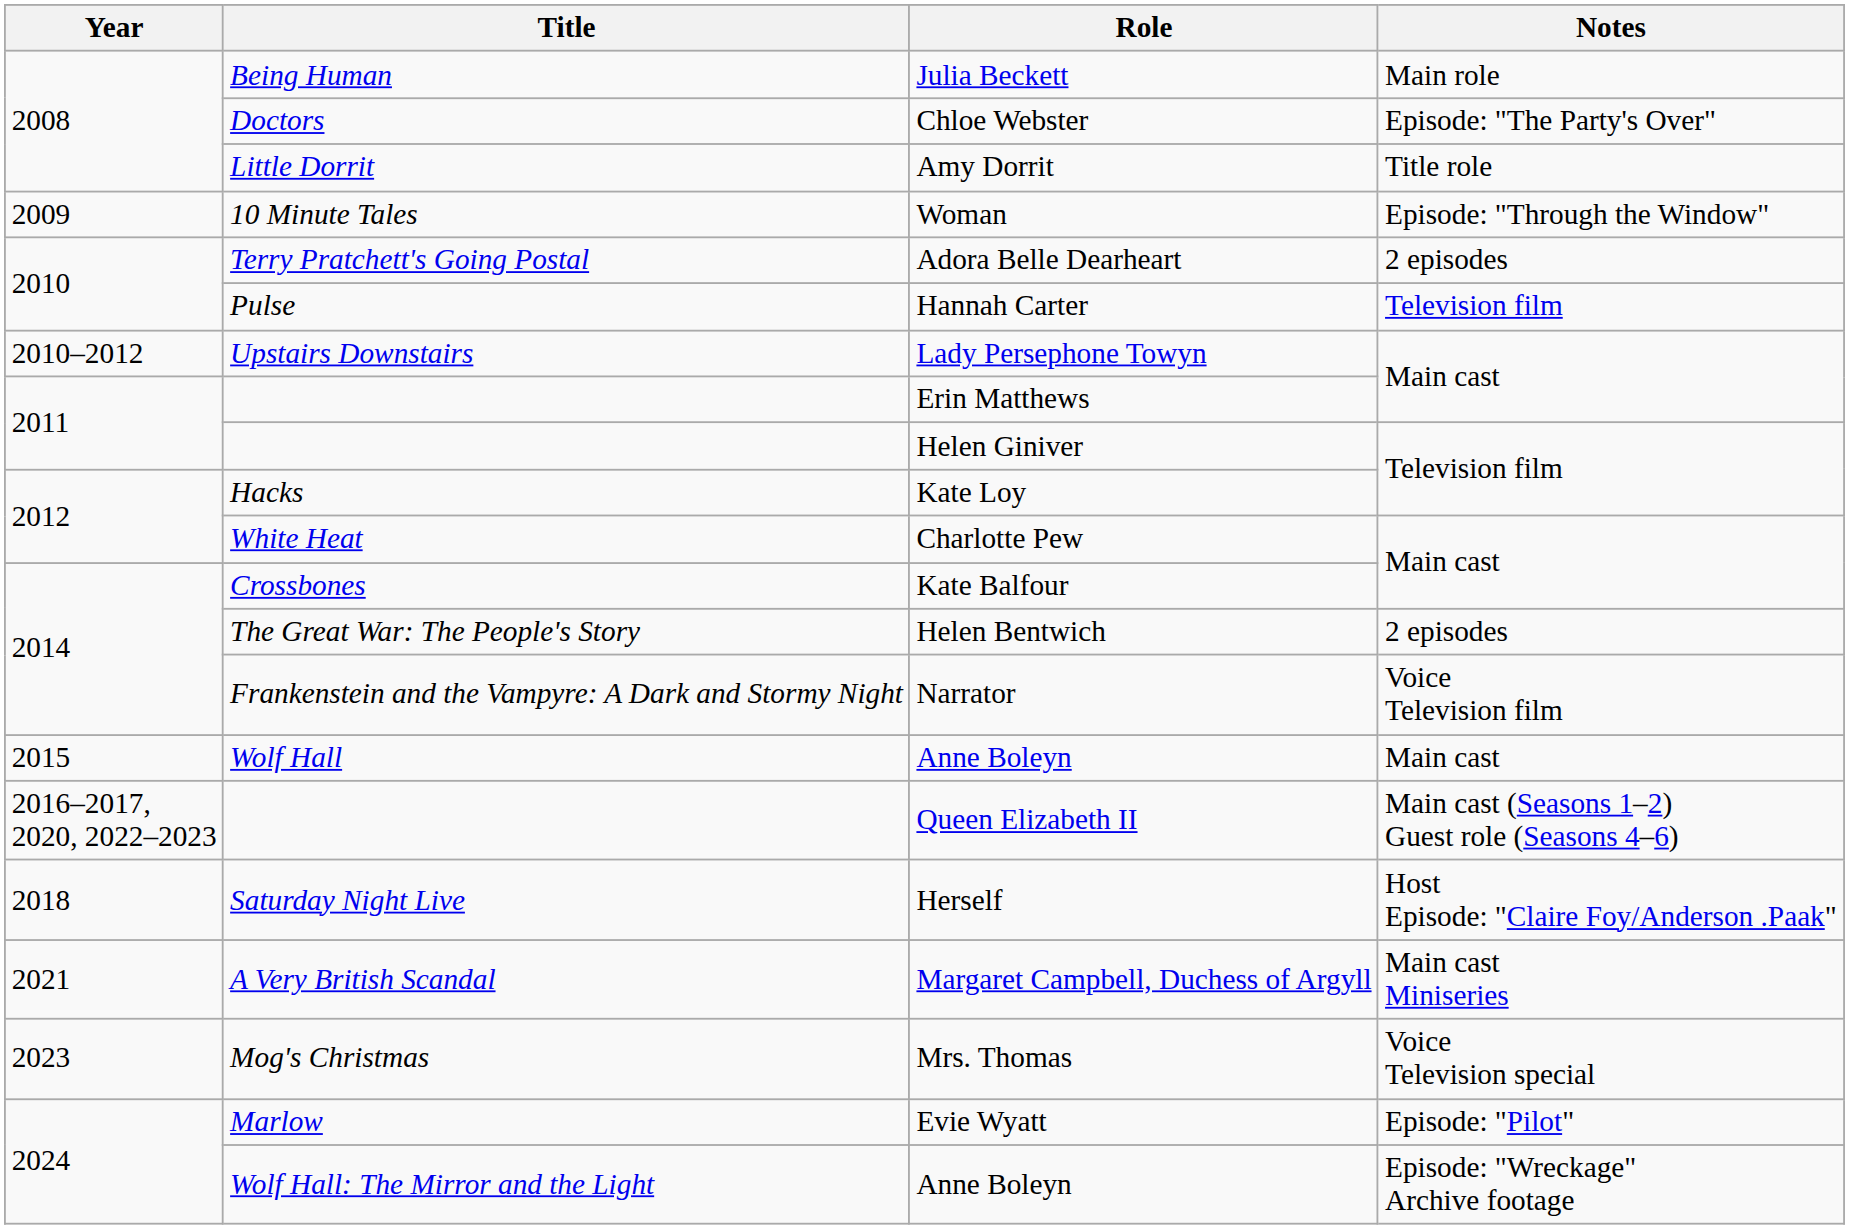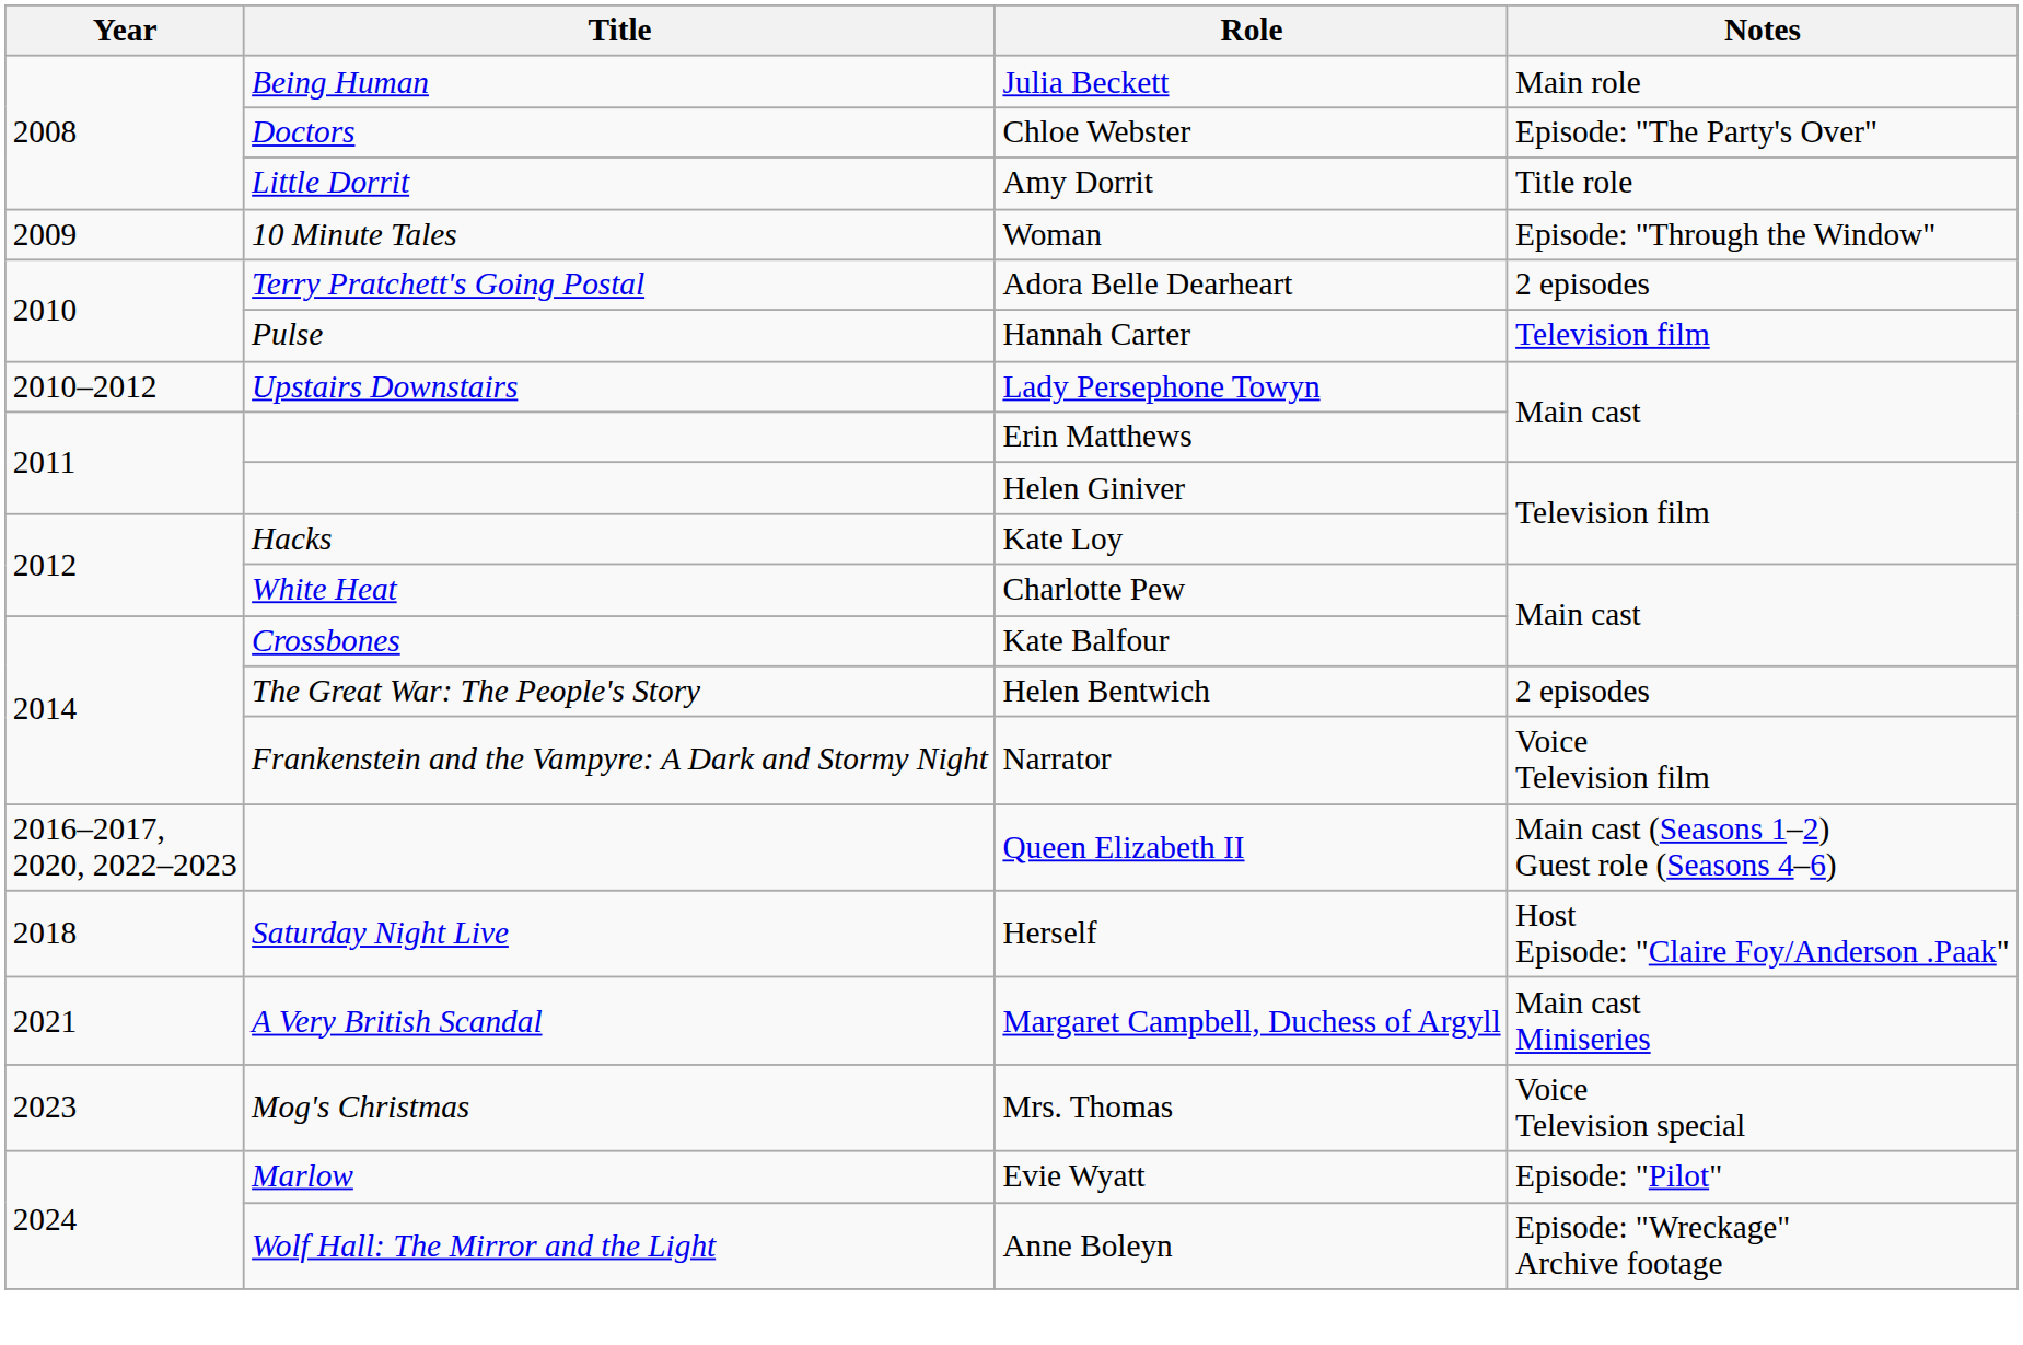 <table class="wikitable sortable">
 <tr>
 <th>Year</th>
 <th>Title</th>
 <th>Role</th>
 <th>Notes</th>
 </tr>
 <tr>
 <td rowspan="3">2008</td>
 <td><em><a href='#'>Being Human</a></em></td>
 <td><a href='#'>Julia Beckett</a></td>
 <td>Main role</td>
 </tr>
 <tr>
 <td><em><a href='#'>Doctors</a></em></td>
 <td>Chloe Webster</td>
 <td>Episode: "The Party's Over"</td>
 </tr>
 <tr>
 <td><em><a href='#'>Little Dorrit</a></em></td>
 <td>Amy Dorrit</td>
 <td>Title role</td>
 </tr>
 <tr>
 <td>2009</td>
 <td><em>10 Minute Tales</em></td>
 <td>Woman</td>
 <td>Episode: "Through the Window"</td>
 </tr>
 <tr>
 <td rowspan="2">2010</td>
 <td><em><a href='#'>Terry Pratchett's Going Postal</a></em></td>
 <td>Adora Belle Dearheart</td>
 <td>2 episodes</td>
 </tr>
 <tr>
 <td><em>Pulse</em></td>
 <td>Hannah Carter</td>
 <td><a href='#'>Television film</a></td>
 </tr>
 <tr>
 <td>2010–2012</td>
 <td><em><a href='#'>Upstairs Downstairs</a></em></td>
 <td><a href='#'>Lady Persephone Towyn</a></td>
 <td rowspan="2">Main cast</td>
 </tr>
 <tr>
 <td rowspan="2">2011</td>
 <td><em></em></td>
 <td>Erin Matthews</td>
 </tr>
 <tr>
 <td><em></em></td>
 <td>Helen Giniver</td>
 <td rowspan="2">Television film</td>
 </tr>
 <tr>
 <td rowspan="2">2012</td>
 <td><em>Hacks</em></td>
 <td>Kate Loy</td>
 </tr>
 <tr>
 <td><em><a href='#'>White Heat</a></em></td>
 <td>Charlotte Pew</td>
 <td rowspan="2">Main cast</td>
 </tr>
 <tr>
 <td rowspan="3">2014</td>
 <td><em><a href='#'>Crossbones</a></em></td>
 <td>Kate Balfour</td>
 </tr>
 <tr>
 <td><em>The Great War: The People's Story</em></td>
 <td>Helen Bentwich</td>
 <td>2 episodes</td>
 </tr>
 <tr>
 <td><em>Frankenstein and the Vampyre: A Dark and Stormy Night</em></td>
 <td>Narrator</td>
 <td>Voice<br>Television film</td>
 </tr>
 <tr>
-<td>2015</td>
-<td><em><a href='#'>Wolf Hall</a></em></td>
-<td><a href='#'>Anne Boleyn</a></td>
-<td>Main cast</td>
-</tr>
-<tr>
 <td>2016–2017,<br>2020, 2022–2023</td>
 <td><em></em></td>
 <td><a href='#'>Queen Elizabeth II</a></td>
 <td>Main cast (<a href='#'>Seasons 1</a>–<a href='#'>2</a>)<br>Guest role (<a href='#'>Seasons 4</a>–<a href='#'>6</a>)</td>
 </tr>
 <tr>
 <td>2018</td>
 <td><em><a href='#'>Saturday Night Live</a></em></td>
 <td>Herself</td>
 <td>Host<br>Episode: "<a href='#'>Claire Foy/Anderson .Paak</a>"</td>
 </tr>
 <tr>
 <td>2021</td>
 <td><em><a href='#'>A Very British Scandal</a></em></td>
 <td><a href='#'>Margaret Campbell, Duchess of Argyll</a></td>
 <td>Main cast<br><a href='#'>Miniseries</a></td>
 </tr>
 <tr>
 <td>2023</td>
 <td><em>Mog's Christmas</em></td>
 <td>Mrs. Thomas</td>
 <td>Voice<br>Television special</td>
 </tr>
 <tr>
 <td rowspan="2">2024</td>
 <td><em><a href='#'>Marlow</a></em></td>
 <td>Evie Wyatt</td>
 <td>Episode: "<a href='#'>Pilot</a>"</td>
 </tr>
 <tr>
 <td><em><a href='#'>Wolf Hall: The Mirror and the Light</a></em></td>
 <td>Anne Boleyn</td>
 <td>Episode: "Wreckage"<br>Archive footage</td>
 </tr>
 </table>
